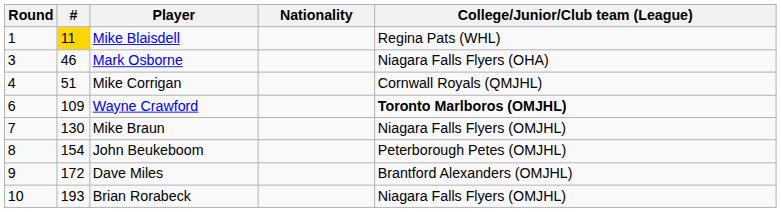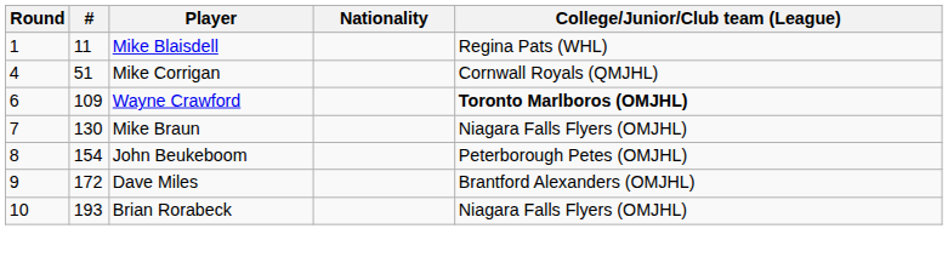 <table class="wikitable">
 <tr align="center">
 <th bgcolor="#DDDDFF" width="4.0%">Round</th>
 <th bgcolor="#DDDDFF" width="4.0%">#</th>
 <th bgcolor="#DDDDFF" width="21.0%">Player</th>
 <th bgcolor="#DDDDFF" width="14.5%">Nationality</th>
 <th bgcolor="#DDDDFF" width="50.0%">College/Junior/Club team (League)</th>
 </tr>
 <tr>
 <td>1</td>
-<td style="background: gold;">11</td>
+<td>11</td>
 <td><a href='#'>Mike Blaisdell</a></td>
 <td></td>
 <td>Regina Pats (WHL)</td>
-</tr>
-<tr>
-<td>3</td>
-<td>46</td>
-<td><a href='#'>Mark Osborne</a></td>
-<td></td>
-<td>Niagara Falls Flyers (OHA)</td>
 </tr>
 <tr>
 <td>4</td>
 <td>51</td>
 <td>Mike Corrigan</td>
 <td></td>
 <td>Cornwall Royals (QMJHL)</td>
 </tr>
 <tr>
 <td>6</td>
 <td>109</td>
 <td><a href='#'>Wayne Crawford</a></td>
 <td></td>
 <td><strong>Toronto Marlboros (OMJHL)</strong></td>
 </tr>
 <tr>
 <td>7</td>
 <td>130</td>
 <td>Mike Braun</td>
 <td></td>
 <td>Niagara Falls Flyers (OMJHL)</td>
 </tr>
 <tr>
 <td>8</td>
 <td>154</td>
 <td>John Beukeboom</td>
 <td></td>
 <td>Peterborough Petes (OMJHL)</td>
 </tr>
 <tr>
 <td>9</td>
 <td>172</td>
 <td>Dave Miles</td>
 <td></td>
 <td>Brantford Alexanders (OMJHL)</td>
 </tr>
 <tr>
 <td>10</td>
 <td>193</td>
 <td>Brian Rorabeck</td>
 <td></td>
 <td>Niagara Falls Flyers (OMJHL)</td>
 </tr>
 </table>
